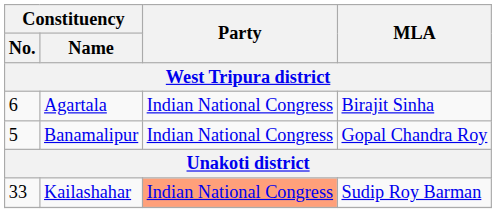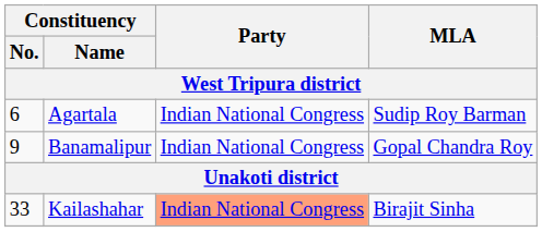 <table class="wikitable sortable">
 <tr>
 <th colspan="2">Constituency</th>
 <th rowspan="2">Party</th>
 <th rowspan="2">MLA</th>
 </tr>
 <tr>
 <th>No.</th>
 <th>Name</th>
 </tr>
 <tr>
 <th colspan="4"><strong><a href='#'>West Tripura district</a></strong></th>
 </tr>
 <tr>
 <td>6</td>
 <td><a href='#'>Agartala</a></td>
 <td><a href='#'>Indian National Congress</a></td>
-<td><a href='#'>Birajit Sinha</a></td>
+<td><a href='#'>Sudip Roy Barman</a></td>
 </tr>
 <tr>
-<td>5</td>
+<td>9</td>
 <td><a href='#'>Banamalipur</a></td>
 <td><a href='#'>Indian National Congress</a></td>
 <td><a href='#'>Gopal Chandra Roy</a></td>
 </tr>
 <tr>
 <th colspan="4"><a href='#'>Unakoti district</a></th>
 </tr>
 <tr>
 <td>33</td>
 <td><a href='#'>Kailashahar</a></td>
 <td style="background: lightsalmon;"><a href='#'>Indian National Congress</a></td>
-<td><a href='#'>Sudip Roy Barman</a></td>
+<td><a href='#'>Birajit Sinha</a></td>
 </tr>
 <tr>
 </tr>
 </table>
